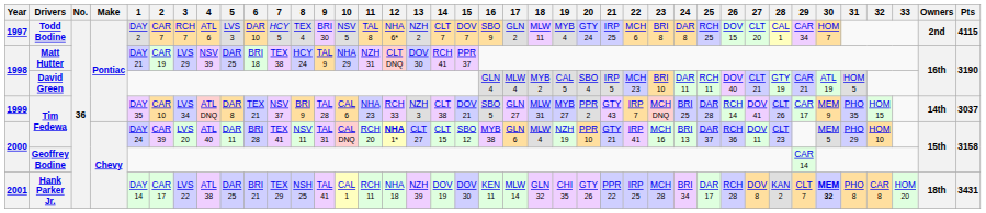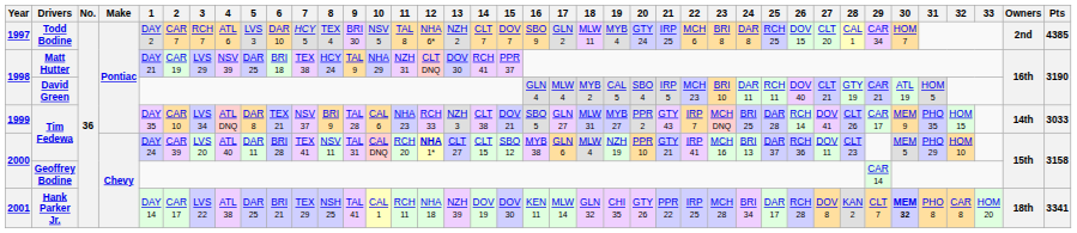 <table class="wikitable" style="text-align:center; font-size:75%">
 <tr>
 <th>Year</th>
 <th>Drivers</th>
 <th>No.</th>
 <th>Make</th>
 <th>1</th>
 <th>2</th>
 <th>3</th>
 <th>4</th>
 <th>5</th>
 <th>6</th>
 <th>7</th>
 <th>8</th>
 <th>9</th>
 <th>10</th>
 <th>11</th>
 <th>12</th>
 <th>13</th>
 <th>14</th>
 <th>15</th>
 <th>16</th>
 <th>17</th>
 <th>18</th>
 <th>19</th>
 <th>20</th>
 <th>21</th>
 <th>22</th>
 <th>23</th>
 <th>24</th>
 <th>25</th>
 <th>26</th>
 <th>27</th>
 <th>28</th>
 <th>29</th>
 <th>30</th>
 <th>31</th>
 <th>32</th>
 <th>33</th>
 <th>Owners</th>
 <th>Pts</th>
 </tr>
 <tr>
 <th><a href='#'>1997</a></th>
 <th><a href='#'>Todd Bodine</a></th>
 <th rowspan=7>36</th>
 <th rowspan=4><a href='#'>Pontiac</a></th>
 <td style="background:#DFDFDF;"><a href='#'>DAY</a><br><small>2</small></td>
 <td style="background:#FFDF9F;"><a href='#'>CAR</a><br><small>7</small></td>
 <td style="background:#FFDF9F;"><a href='#'>RCH</a><br><small>7</small></td>
 <td style="background:#FFDF9F;"><a href='#'>ATL</a><br><small>6</small></td>
 <td style="background:#DFDFDF;"><a href='#'>LVS</a><br><small>3</small></td>
 <td style="background:#FFDF9F;"><a href='#'>DAR</a><br><small>10</small></td>
 <td style="background:#DFDFDF;"><em><a href='#'>HCY</a></em><br><small>5</small></td>
 <td style="background:#DFDFDF;"><a href='#'>TEX</a><br><small>4</small></td>
 <td style="background:#EFCFFF;"><a href='#'>BRI</a><br><small>30</small></td>
 <td style="background:#DFDFDF;"><a href='#'>NSV</a><br><small>5</small></td>
 <td style="background:#FFDF9F;"><a href='#'>TAL</a><br><small>8</small></td>
 <td style="background:#FFDF9F;"><a href='#'>NHA</a><br><small>6*</small></td>
 <td style="background:#DFDFDF;"><a href='#'>NZH</a><br><small>2</small></td>
 <td style="background:#FFDF9F;"><a href='#'>CLT</a><br><small>7</small></td>
 <td style="background:#FFDF9F;"><a href='#'>DOV</a><br><small>7</small></td>
 <td style="background:#FFDF9F;"><a href='#'>SBO</a><br><small>9</small></td>
 <td style="background:#DFDFDF;"><a href='#'>GLN</a><br><small>2</small></td>
 <td style="background:#EFCFFF;"><a href='#'>MLW</a><br><small>11</small></td>
 <td style="background:#DFDFDF;"><a href='#'>MYB</a><br><small>4</small></td>
 <td style="background:#CFCFFF;"><a href='#'>GTY</a><br><small>24</small></td>
 <td style="background:#CFCFFF;"><a href='#'>IRP</a><br><small>25</small></td>
 <td style="background:#FFDF9F;"><a href='#'>MCH</a><br><small>6</small></td>
 <td style="background:#FFDF9F;"><a href='#'>BRI</a><br><small>8</small></td>
 <td style="background:#FFDF9F;"><a href='#'>DAR</a><br><small>8</small></td>
 <td style="background:#CFCFFF;"><a href='#'>RCH</a><br><small>25</small></td>
 <td style="background:#DFFFDF;"><a href='#'>DOV</a><br><small>15</small></td>
 <td style="background:#DFFFDF;"><a href='#'>CLT</a><br><small>20</small></td>
 <td style="background:#FFFFBF;"><a href='#'>CAL</a><br><small>1</small></td>
 <td style="background:#EFCFFF;"><a href='#'>CAR</a><br><small>34</small></td>
 <td style="background:#FFDF9F;"><a href='#'>HOM</a><br><small>7</small></td>
 <td colspan=3></td>
 <th>2nd</th>
-<th>4115</th>
+<th>4385</th>
 </tr>
 <tr>
 <th rowspan=2><a href='#'>1998</a></th>
 <th><a href='#'>Matt Hutter</a></th>
 <td style="background:#CFCFFF;"><a href='#'>DAY</a><br><small>21</small></td>
 <td style="background:#DFFFDF;"><a href='#'>CAR</a><br><small>19</small></td>
 <td style="background:#CFCFFF;"><a href='#'>LVS</a><br><small>29</small></td>
 <td style="background:#EFCFFF;"><a href='#'>NSV</a><br><small>39</small></td>
 <td style="background:#CFCFFF;"><a href='#'>DAR</a><br><small>25</small></td>
 <td style="background:#DFFFDF;"><a href='#'>BRI</a><br><small>18</small></td>
 <td style="background:#EFCFFF;"><a href='#'>TEX</a><br><small>38</small></td>
 <td style="background:#CFCFFF;"><a href='#'>HCY</a><br><small>24</small></td>
 <td style="background:#FFDF9F;"><a href='#'>TAL</a><br><small>9</small></td>
 <td style="background:#CFCFFF;"><a href='#'>NHA</a><br><small>29</small></td>
 <td style="background:#EFCFFF;"><a href='#'>NZH</a><br><small>31</small></td>
 <td style="background:#FFCFCF;"><a href='#'>CLT</a><br><small>DNQ</small></td>
 <td style="background:#CFCFFF;"><a href='#'>DOV</a><br><small>30</small></td>
 <td style="background:#EFCFFF;"><a href='#'>RCH</a><br><small>41</small></td>
 <td style="background:#EFCFFF;"><a href='#'>PPR</a><br><small>37</small></td>
 <td colspan=18></td>
 <th rowspan=2>16th</th>
 <th rowspan=2>3190</th>
 </tr>
 <tr>
 <th><a href='#'>David Green</a></th>
 <td colspan=15></td>
 <td style="background:#DFDFDF;"><a href='#'>GLN</a><br><small>4</small></td>
 <td style="background:#DFDFDF;"><a href='#'>MLW</a><br><small>4</small></td>
 <td style="background:#DFDFDF;"><a href='#'>MYB</a><br><small>2</small></td>
 <td style="background:#DFDFDF;"><a href='#'>CAL</a><br><small>5</small></td>
 <td style="background:#DFDFDF;"><a href='#'>SBO</a><br><small>4</small></td>
 <td style="background:#DFDFDF;"><a href='#'>IRP</a><br><small>5</small></td>
 <td style="background:#CFCFFF;"><a href='#'>MCH</a><br><small>23</small></td>
 <td style="background:#FFDF9F;"><a href='#'>BRI</a><br><small>10</small></td>
 <td style="background:#DFFFDF;"><a href='#'>DAR</a><br><small>11</small></td>
 <td style="background:#DFFFDF;"><a href='#'>RCH</a><br><small>11</small></td>
 <td style="background:#EFCFFF;"><a href='#'>DOV</a><br><small>40</small></td>
 <td style="background:#CFCFFF;"><a href='#'>CLT</a><br><small>21</small></td>
 <td style="background:#DFFFDF;"><a href='#'>GTY</a><br><small>19</small></td>
 <td style="background:#CFCFFF;"><a href='#'>CAR</a><br><small>21</small></td>
 <td style="background:#DFFFDF;"><a href='#'>ATL</a><br><small>19</small></td>
 <td style="background:#DFDFDF;"><a href='#'>HOM</a><br><small>5</small></td>
 <td colspan=2></td>
 </tr>
 <tr>
 <th><a href='#'>1999</a></th>
 <th rowspan=2><a href='#'>Tim Fedewa</a></th>
 <td style="background:#EFCFFF;"><a href='#'>DAY</a><br><small>35</small></td>
 <td style="background:#FFDF9F;"><a href='#'>CAR</a><br><small>10</small></td>
 <td style="background:#CFCFFF;"><a href='#'>LVS</a><br><small>34</small></td>
 <td style="background:#FFCFCF;"><a href='#'>ATL</a><br><small>DNQ</small></td>
 <td style="background:#FFDF9F;"><a href='#'>DAR</a><br><small>8</small></td>
 <td style="background:#CFCFFF;"><a href='#'>TEX</a><br><small>21</small></td>
 <td style="background:#EFCFFF;"><a href='#'>NSV</a><br><small>37</small></td>
 <td style="background:#FFDF9F;"><a href='#'>BRI</a><br><small>9</small></td>
 <td style="background:#EFCFFF;"><a href='#'>TAL</a><br><small>28</small></td>
 <td style="background:#FFDF9F;"><a href='#'>CAL</a><br><small>6</small></td>
 <td style="background:#CFCFFF;"><a href='#'>NHA</a><br><small>23</small></td>
 <td style="background:#EFCFFF;"><a href='#'>RCH</a><br><small>33</small></td>
 <td style="background:#DFDFDF;"><a href='#'>NZH</a><br><small>3</small></td>
 <td style="background:#EFCFFF;"><a href='#'>CLT</a><br><small>38</small></td>
 <td style="background:#CFCFFF;"><a href='#'>DOV</a><br><small>21</small></td>
 <td style="background:#DFDFDF;"><a href='#'>SBO</a><br><small>5</small></td>
 <td style="background:#EFCFFF;"><a href='#'>GLN</a><br><small>27</small></td>
 <td style="background:#CFCFFF;"><a href='#'>MLW</a><br><small>31</small></td>
 <td style="background:#CFCFFF;"><a href='#'>MYB</a><br><small>27</small></td>
 <td style="background:#DFDFDF;"><a href='#'>PPR</a><br><small>2</small></td>
 <td style="background:#EFCFFF;"><a href='#'>GTY</a><br><small>43</small></td>
 <td style="background:#FFDF9F;"><a href='#'>IRP</a><br><small>7</small></td>
 <td style="background:#FFCFCF;"><a href='#'>MCH</a><br><small>DNQ</small></td>
 <td style="background:#CFCFFF;"><a href='#'>BRI</a><br><small>25</small></td>
 <td style="background:#CFCFFF;"><a href='#'>DAR</a><br><small>28</small></td>
 <td style="background:#DFFFDF;"><a href='#'>RCH</a><br><small>14</small></td>
 <td style="background:#EFCFFF;"><a href='#'>DOV</a><br><small>41</small></td>
 <td style="background:#CFCFFF;"><a href='#'>CLT</a><br><small>26</small></td>
 <td style="background:#DFFFDF;"><a href='#'>CAR</a><br><small>17</small></td>
 <td style="background:#FFDF9F;"><a href='#'>MEM</a><br><small>9</small></td>
 <td style="background:#CFCFFF;"><a href='#'>PHO</a><br><small>35</small></td>
 <td style="background:#DFFFDF;"><a href='#'>HOM</a><br><small>15</small></td>
 <td></td>
 <th>14th</th>
-<th>3037</th>
+<th>3033</th>
 </tr>
 <tr>
 <th rowspan=2><a href='#'>2000</a></th>
 <th rowspan=3><a href='#'>Chevy</a></th>
 <td style="background:#CFCFFF;"><a href='#'>DAY</a><br><small>24</small></td>
 <td style="background:#EFCFFF;"><a href='#'>CAR</a><br><small>39</small></td>
 <td style="background:#DFFFDF;"><a href='#'>LVS</a><br><small>20</small></td>
 <td style="background:#EFCFFF;"><a href='#'>ATL</a><br><small>40</small></td>
 <td style="background:#DFFFDF;"><a href='#'>DAR</a><br><small>11</small></td>
 <td style="background:#CFCFFF;"><a href='#'>BRI</a><br><small>28</small></td>
 <td style="background:#EFCFFF;"><a href='#'>TEX</a><br><small>41</small></td>
 <td style="background:#DFFFDF;"><a href='#'>NSV</a><br><small>11</small></td>
 <td style="background:#EFCFFF;"><a href='#'>TAL</a><br><small>31</small></td>
 <td style="background:#FFCFCF;"><a href='#'>CAL</a><br><small>DNQ</small></td>
 <td style="background:#DFFFDF;"><a href='#'>RCH</a><br><small>20</small></td>
 <td style="background:#FFFFBF;"><strong><a href='#'>NHA</a></strong><br><small>1*</small></td>
 <td style="background:#CFCFFF;"><a href='#'>CLT</a><br><small>27</small></td>
 <td style="background:#DFFFDF;"><a href='#'>CLT</a><br><small>15</small></td>
 <td style="background:#DFFFDF;"><a href='#'>SBO</a><br><small>12</small></td>
 <td style="background:#EFCFFF;"><a href='#'>MYB</a><br><small>38</small></td>
 <td style="background:#FFDF9F;"><a href='#'>GLN</a><br><small>6</small></td>
 <td style="background:#DFDFDF;"><a href='#'>MLW</a><br><small>4</small></td>
 <td style="background:#DFFFDF;"><a href='#'>NZH</a><br><small>19</small></td>
 <td style="background:#FFDF9F;"><a href='#'>PPR</a><br><small>10</small></td>
 <td style="background:#CFCFFF;"><a href='#'>GTY</a><br><small>21</small></td>
 <td style="background:#EFCFFF;"><a href='#'>IRP</a><br><small>41</small></td>
 <td style="background:#DFFFDF;"><a href='#'>MCH</a><br><small>16</small></td>
 <td style="background:#DFFFDF;"><a href='#'>BRI</a><br><small>13</small></td>
 <td style="background:#CFCFFF;"><a href='#'>DAR</a><br><small>37</small></td>
 <td style="background:#CFCFFF;"><a href='#'>RCH</a><br><small>36</small></td>
 <td style="background:#DFFFDF;"><a href='#'>DOV</a><br><small>11</small></td>
 <td style="background:#CFCFFF;"><a href='#'>CLT</a><br><small>23</small></td>
 <td></td>
 <td style="background:#DFDFDF;"><a href='#'>MEM</a><br><small>5</small></td>
 <td style="background:#CFCFFF;"><a href='#'>PHO</a><br><small>29</small></td>
 <td style="background:#FFDF9F;"><a href='#'>HOM</a><br><small>10</small></td>
 <td></td>
 <th rowspan=2>15th</th>
 <th rowspan=2>3158</th>
 </tr>
 <tr>
 <th><a href='#'>Geoffrey Bodine</a></th>
 <td colspan=28></td>
 <td style="background:#DFFFDF;"><a href='#'>CAR</a><br><small>14</small></td>
 <td colspan=4></td>
 </tr>
 <tr>
 <th><a href='#'>2001</a></th>
 <th><a href='#'>Hank Parker Jr.</a></th>
 <td style="background:#DFFFDF;"><a href='#'>DAY</a><br><small>14</small></td>
 <td style="background:#DFFFDF;"><a href='#'>CAR</a><br><small>17</small></td>
 <td style="background:#CFCFFF;"><a href='#'>LVS</a><br><small>22</small></td>
 <td style="background:#EFCFFF;"><a href='#'>ATL</a><br><small>38</small></td>
 <td style="background:#CFCFFF;"><a href='#'>DAR</a><br><small>25</small></td>
 <td style="background:#CFCFFF;"><a href='#'>BRI</a><br><small>21</small></td>
 <td style="background:#CFCFFF;"><a href='#'>TEX</a><br><small>29</small></td>
 <td style="background:#CFCFFF;"><a href='#'>NSH</a><br><small>25</small></td>
 <td style="background:#EFCFFF;"><a href='#'>TAL</a><br><small>41</small></td>
 <td style="background:#FFFFBF;"><a href='#'>CAL</a><br><small>1</small></td>
 <td style="background:#DFFFDF;"><a href='#'>RCH</a><br><small>11</small></td>
 <td style="background:#DFFFDF;"><a href='#'>NHA</a><br><small>18</small></td>
 <td style="background:#EFCFFF;"><a href='#'>NZH</a><br><small>39</small></td>
 <td style="background:#DFFFDF;"><a href='#'>DOV</a><br><small>19</small></td>
 <td style="background:#CFCFFF;"><a href='#'>DOV</a><br><small>30</small></td>
 <td style="background:#DFFFDF;"><a href='#'>KEN</a><br><small>11</small></td>
 <td style="background:#DFFFDF;"><a href='#'>MLW</a><br><small>14</small></td>
 <td style="background:#EFCFFF;"><a href='#'>GLN</a><br><small>32</small></td>
 <td style="background:#EFCFFF;"><a href='#'>CHI</a><br><small>35</small></td>
 <td style="background:#EFCFFF;"><a href='#'>GTY</a><br><small>26</small></td>
 <td style="background:#CFCFFF;"><a href='#'>PPR</a><br><small>22</small></td>
 <td style="background:#CFCFFF;"><a href='#'>IRP</a><br><small>25</small></td>
 <td style="background:#CFCFFF;"><a href='#'>MCH</a><br><small>28</small></td>
 <td style="background:#EFCFFF;"><a href='#'>BRI</a><br><small>34</small></td>
 <td style="background:#DFFFDF;"><a href='#'>DAR</a><br><small>17</small></td>
 <td style="background:#CFCFFF;"><a href='#'>RCH</a><br><small>28</small></td>
 <td style="background:#FFDF9F;"><a href='#'>DOV</a><br><small>8</small></td>
 <td style="background:#DFDFDF;"><a href='#'>KAN</a><br><small>2</small></td>
 <td style="background:#FFDF9F;"><a href='#'>CLT</a><br><small>7</small></td>
 <td style="background:#CFCFFF;"><strong><a href='#'>MEM</a><br><small>32</small></strong></td>
 <td style="background:#FFDF9F;"><a href='#'>PHO</a><br><small>8</small></td>
 <td style="background:#FFDF9F;"><a href='#'>CAR</a><br><small>8</small></td>
 <td style="background:#DFFFDF;"><a href='#'>HOM</a><br><small>20</small></td>
 <th>18th</th>
-<th>3431</th>
+<th>3341</th>
 </tr>
 </table>
